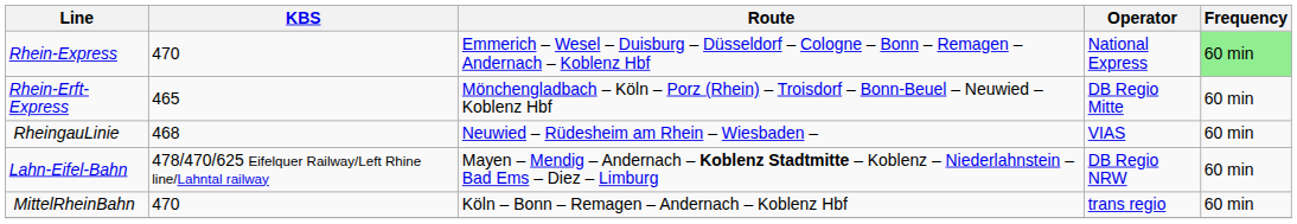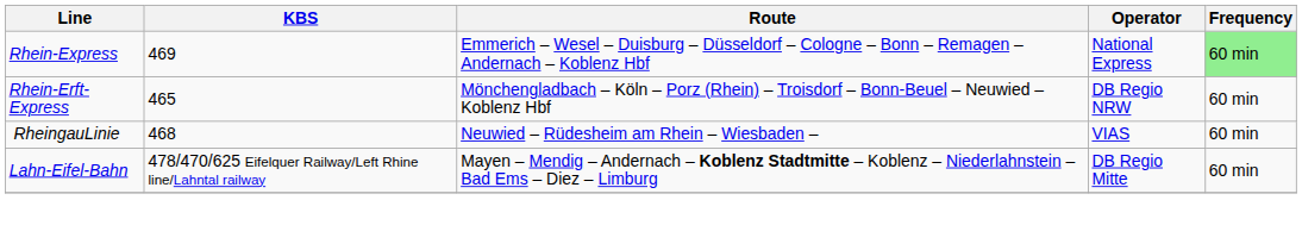 <table class="wikitable">
 <tr>
 <th>Line</th>
 <th><a href='#'>KBS</a></th>
 <th>Route</th>
 <th>Operator</th>
 <th>Frequency</th>
 </tr>
 <tr>
 <td> <em><a href='#'>Rhein-Express</a></em></td>
-<td>470 <small></small></td>
+<td>469 <small></small></td>
 <td><a href='#'>Emmerich</a> – <a href='#'>Wesel</a> – <a href='#'>Duisburg</a> – <a href='#'>Düsseldorf</a> – <a href='#'>Cologne</a> – <a href='#'>Bonn</a> – <a href='#'>Remagen</a> – <a href='#'>Andernach</a> –  <a href='#'>Koblenz Hbf</a></td>
 <td><a href='#'>National Express</a></td>
 <td style="background: lightgreen;">60 min</td>
 </tr>
 <tr>
 <td> <em><a href='#'>Rhein-Erft-Express</a></em></td>
 <td>465 <small></small></td>
 <td><a href='#'>Mönchengladbach</a> – Köln – <a href='#'>Porz (Rhein)</a> – <a href='#'>Troisdorf</a> – <a href='#'>Bonn-Beuel</a> – Neuwied –  Koblenz Hbf</td>
-<td><a href='#'>DB Regio Mitte</a></td>
+<td><a href='#'>DB Regio NRW</a></td>
 <td>60 min</td>
 </tr>
 <tr>
 <td> <em>RheingauLinie</em></td>
 <td>468 <small></small></td>
 <td><a href='#'>Neuwied</a> –   <a href='#'>Rüdesheim am Rhein</a> – <a href='#'>Wiesbaden</a> – </td>
 <td><a href='#'>VIAS</a></td>
 <td>60 min</td>
 </tr>
 <tr>
 <td> <em><a href='#'>Lahn-Eifel-Bahn</a></em></td>
 <td>478/470/625 <small>Eifelquer Railway/Left Rhine line/<a href='#'>Lahntal railway</a></small></td>
 <td>Mayen – <a href='#'>Mendig</a> – Andernach – <strong>Koblenz Stadtmitte</strong> – Koblenz – <a href='#'>Niederlahnstein</a> – <a href='#'>Bad Ems</a> – Diez – <a href='#'>Limburg</a></td>
-<td><a href='#'>DB Regio NRW</a></td>
+<td><a href='#'>DB Regio Mitte</a></td>
 <td>60 min</td>
-</tr>
-<tr>
-<td> <em>MittelRheinBahn</em></td>
-<td>470 <small></small></td>
-<td>Köln – Bonn – Remagen – Andernach –  Koblenz Hbf</td>
-<td><a href='#'>trans regio</a></td>
-<td>60 min</td>
 </tr>
 <tr>
 </tr>
 </table>
